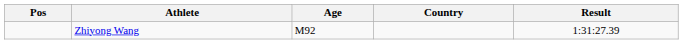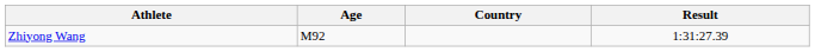 <table class="wikitable"  style="text-align:center; width:50%;">
 <tr>
-<th>Pos</th>
 <th>Athlete</th>
 <th>Age</th>
 <th>Country</th>
 <th>Result</th>
 </tr>
 <tr>
-<td align=center></td>
 <td align=left><a href='#'>Zhiyong Wang</a></td>
 <td align=left>M92</td>
 <td align=left></td>
 <td>1:31:27.39</td>
 </tr>
 </table>
